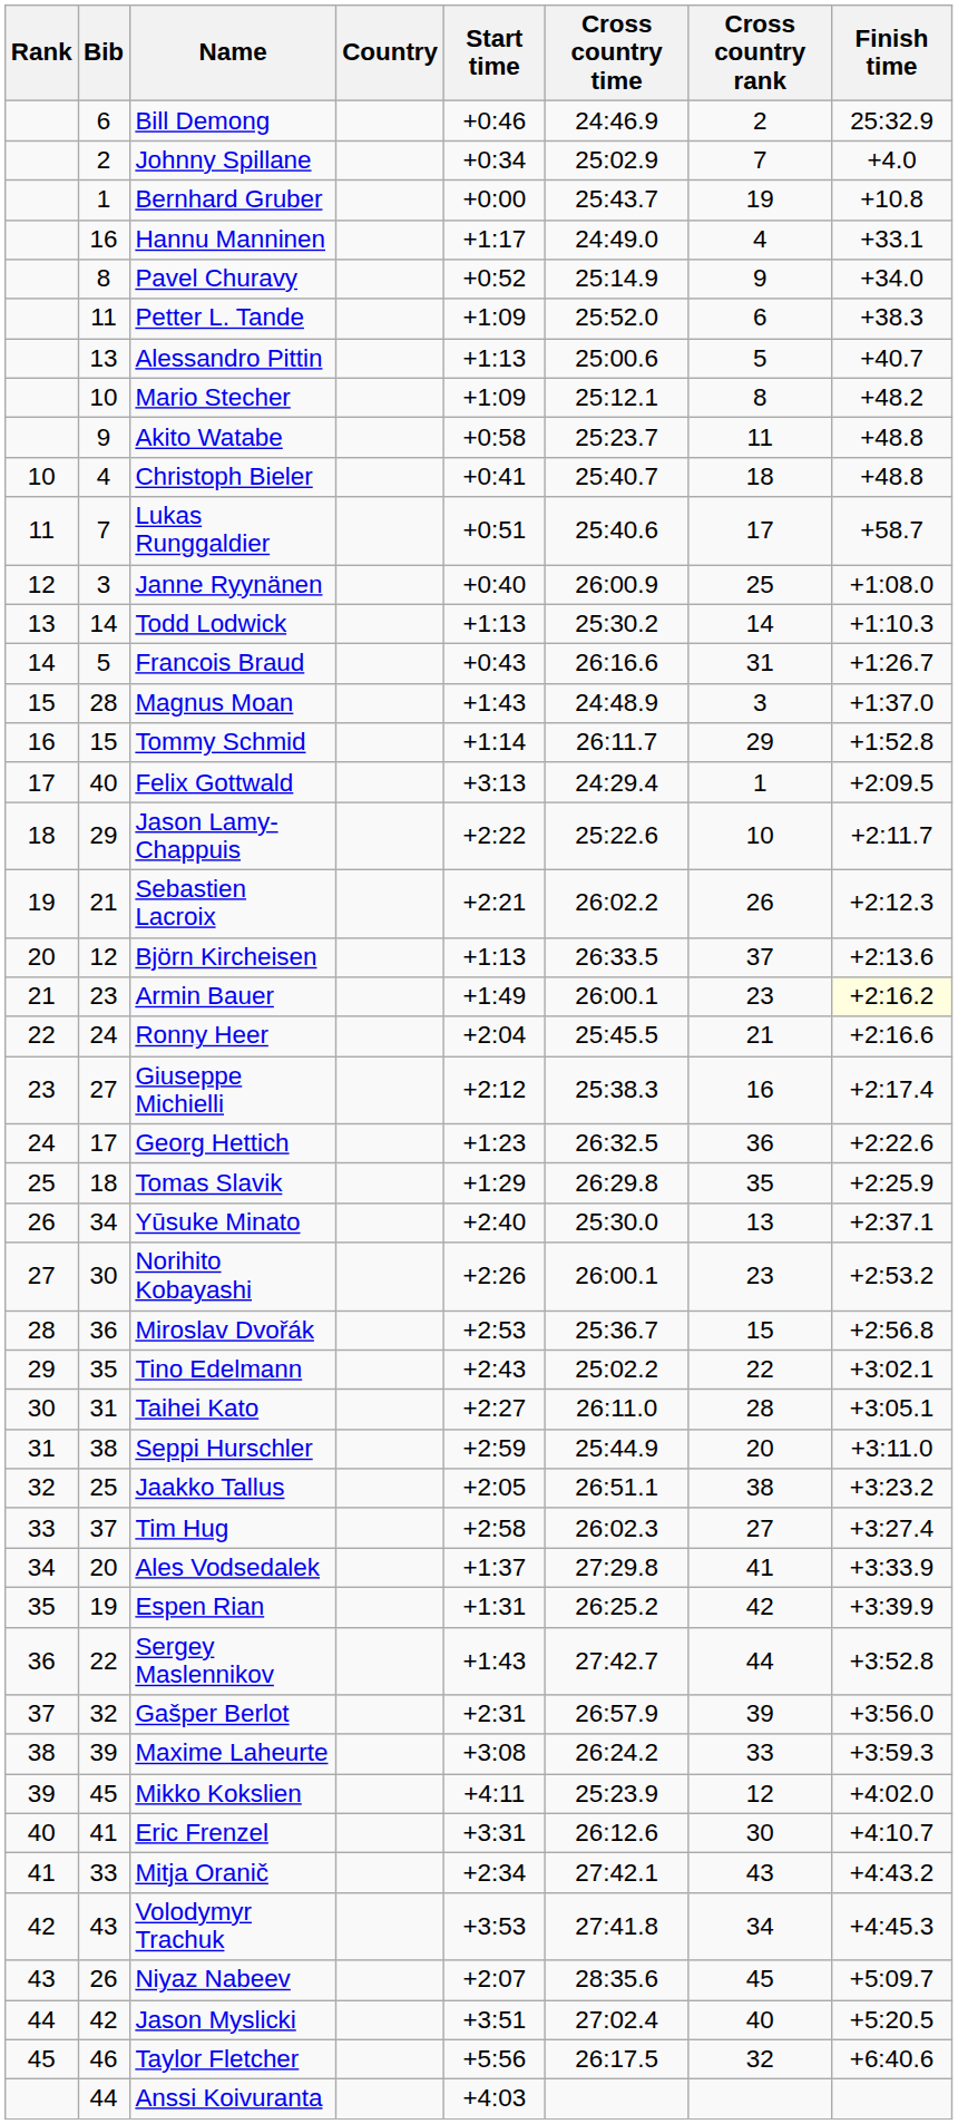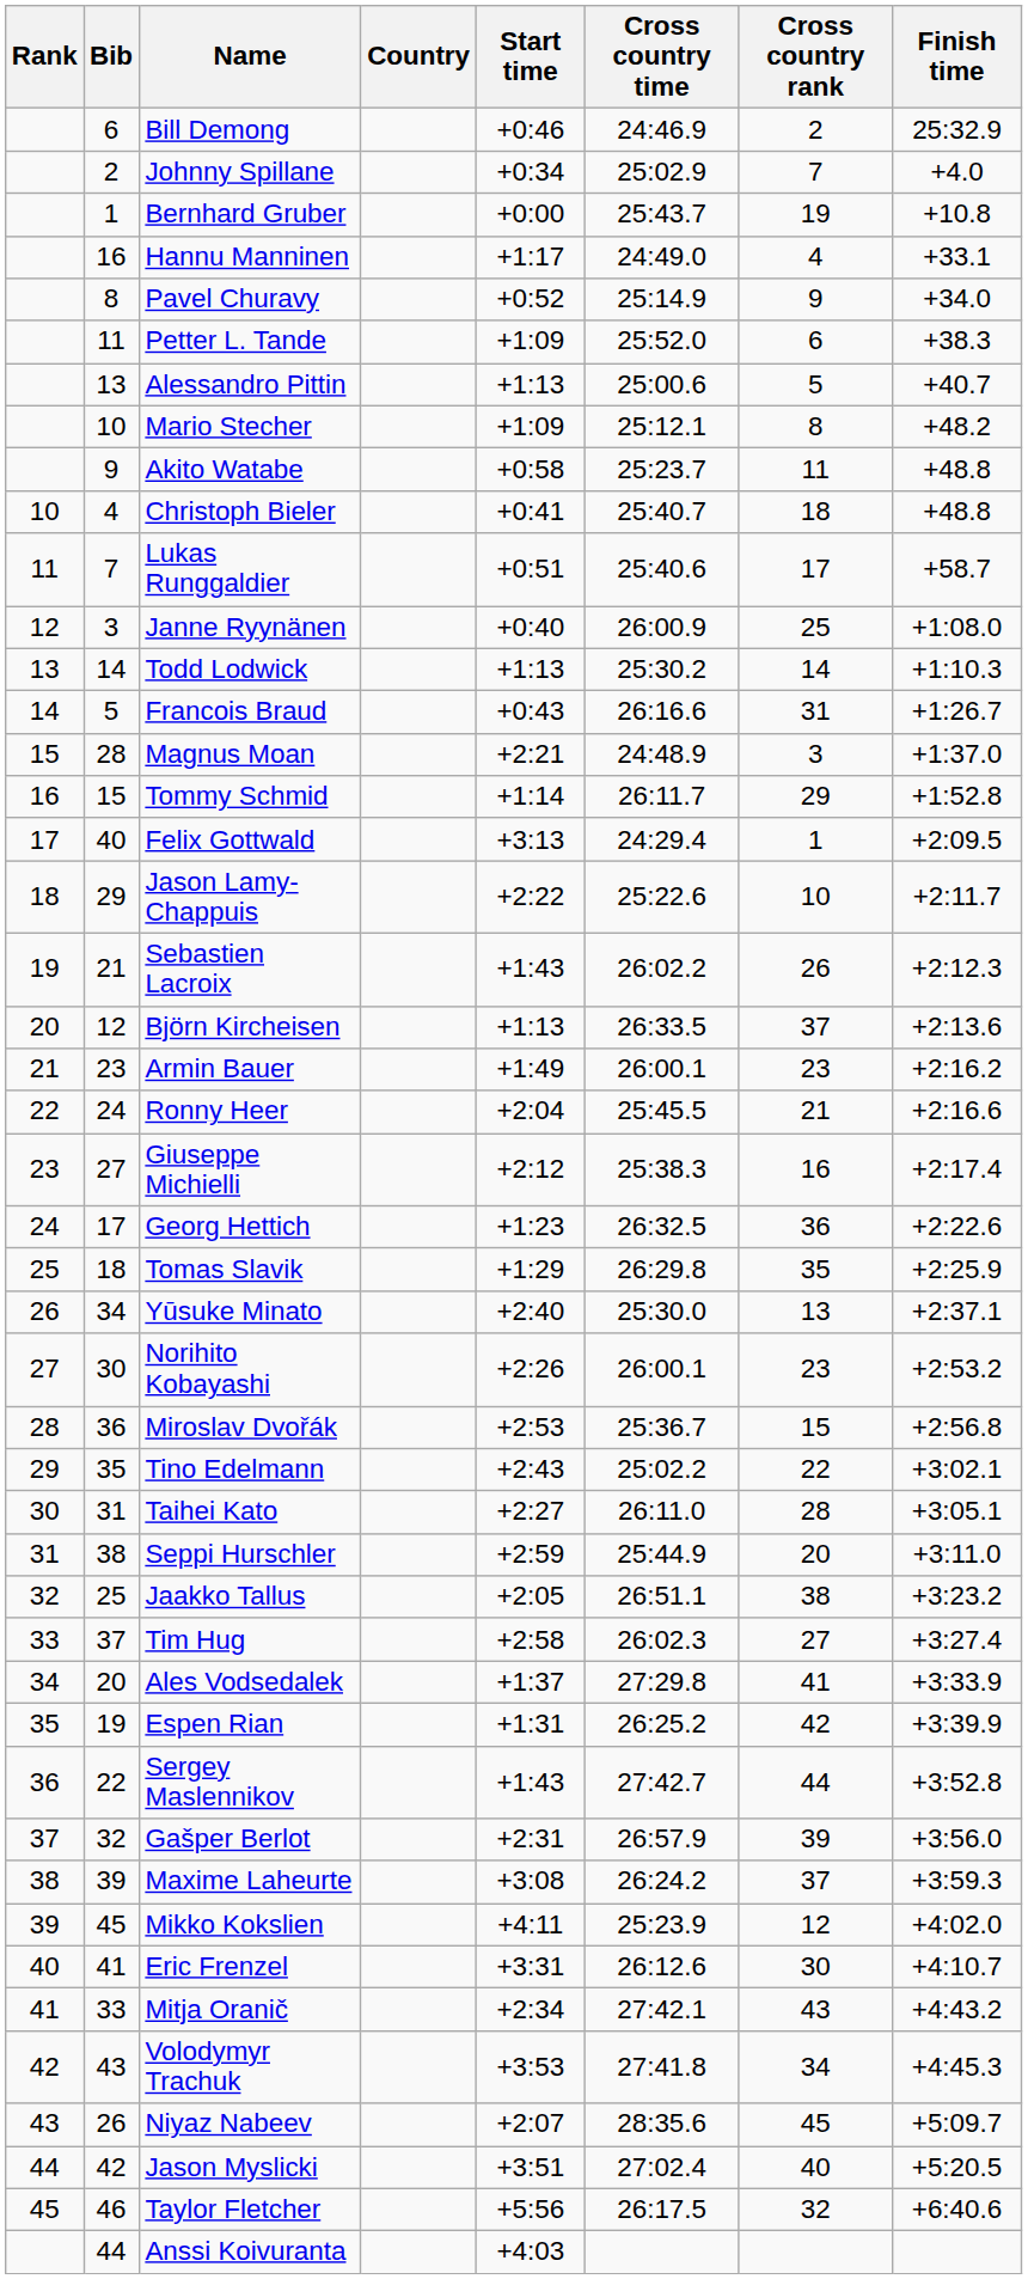 <table class="wikitable sortable" style="text-align:center">
 <tr>
 <th>Rank</th>
 <th>Bib</th>
 <th>Name</th>
 <th>Country</th>
 <th>Start time</th>
 <th>Cross country<br> time</th>
 <th>Cross country <br>rank</th>
 <th>Finish time</th>
 </tr>
 <tr>
 <td></td>
 <td>6</td>
 <td align="left"><a href='#'>Bill Demong</a></td>
 <td align="left"></td>
 <td>+0:46</td>
 <td>24:46.9</td>
 <td>2</td>
 <td>25:32.9</td>
 </tr>
 <tr>
 <td></td>
 <td>2</td>
 <td align="left"><a href='#'>Johnny Spillane</a></td>
 <td align="left"></td>
 <td>+0:34</td>
 <td>25:02.9</td>
 <td>7</td>
 <td>+4.0</td>
 </tr>
 <tr>
 <td></td>
 <td>1</td>
 <td align="left"><a href='#'>Bernhard Gruber</a></td>
 <td align="left"></td>
 <td>+0:00</td>
 <td>25:43.7</td>
 <td>19</td>
 <td>+10.8</td>
 </tr>
 <tr>
 <td></td>
 <td>16</td>
 <td align="left"><a href='#'>Hannu Manninen</a></td>
 <td align="left"></td>
 <td>+1:17</td>
 <td>24:49.0</td>
 <td>4</td>
 <td>+33.1</td>
 </tr>
 <tr>
 <td></td>
 <td>8</td>
 <td align="left"><a href='#'>Pavel Churavy</a></td>
 <td align="left"></td>
 <td>+0:52</td>
 <td>25:14.9</td>
 <td>9</td>
 <td>+34.0</td>
 </tr>
 <tr>
 <td></td>
 <td>11</td>
 <td align="left"><a href='#'>Petter L. Tande</a></td>
 <td align="left"></td>
 <td>+1:09</td>
 <td>25:52.0</td>
 <td>6</td>
 <td>+38.3</td>
 </tr>
 <tr>
 <td></td>
 <td>13</td>
 <td align="left"><a href='#'>Alessandro Pittin</a></td>
 <td align="left"></td>
 <td>+1:13</td>
 <td>25:00.6</td>
 <td>5</td>
 <td>+40.7</td>
 </tr>
 <tr>
 <td></td>
 <td>10</td>
 <td align="left"><a href='#'>Mario Stecher</a></td>
 <td align="left"></td>
 <td>+1:09</td>
 <td>25:12.1</td>
 <td>8</td>
 <td>+48.2</td>
 </tr>
 <tr>
 <td></td>
 <td>9</td>
 <td align="left"><a href='#'>Akito Watabe</a></td>
 <td align="left"></td>
 <td>+0:58</td>
 <td>25:23.7</td>
 <td>11</td>
 <td>+48.8</td>
 </tr>
 <tr>
 <td>10</td>
 <td>4</td>
 <td align="left"><a href='#'>Christoph Bieler</a></td>
 <td align="left"></td>
 <td>+0:41</td>
 <td>25:40.7</td>
 <td>18</td>
 <td>+48.8</td>
 </tr>
 <tr>
 <td>11</td>
 <td>7</td>
 <td align="left"><a href='#'>Lukas Runggaldier</a></td>
 <td align="left"></td>
 <td>+0:51</td>
 <td>25:40.6</td>
 <td>17</td>
 <td>+58.7</td>
 </tr>
 <tr>
 <td>12</td>
 <td>3</td>
 <td align="left"><a href='#'>Janne Ryynänen</a></td>
 <td align="left"></td>
 <td>+0:40</td>
 <td>26:00.9</td>
 <td>25</td>
 <td>+1:08.0</td>
 </tr>
 <tr>
 <td>13</td>
 <td>14</td>
 <td align="left"><a href='#'>Todd Lodwick</a></td>
 <td align="left"></td>
 <td>+1:13</td>
 <td>25:30.2</td>
 <td>14</td>
 <td>+1:10.3</td>
 </tr>
 <tr>
 <td>14</td>
 <td>5</td>
 <td align="left"><a href='#'>Francois Braud</a></td>
 <td align="left"></td>
 <td>+0:43</td>
 <td>26:16.6</td>
 <td>31</td>
 <td>+1:26.7</td>
 </tr>
 <tr>
 <td>15</td>
 <td>28</td>
 <td align="left"><a href='#'>Magnus Moan</a></td>
 <td align="left"></td>
-<td>+1:43</td>
+<td>+2:21</td>
 <td>24:48.9</td>
 <td>3</td>
 <td>+1:37.0</td>
 </tr>
 <tr>
 <td>16</td>
 <td>15</td>
 <td align="left"><a href='#'>Tommy Schmid</a></td>
 <td align="left"></td>
 <td>+1:14</td>
 <td>26:11.7</td>
 <td>29</td>
 <td>+1:52.8</td>
 </tr>
 <tr>
 <td>17</td>
 <td>40</td>
 <td align="left"><a href='#'>Felix Gottwald</a></td>
 <td align="left"></td>
 <td>+3:13</td>
 <td>24:29.4</td>
 <td>1</td>
 <td>+2:09.5</td>
 </tr>
 <tr>
 <td>18</td>
 <td>29</td>
 <td align="left"><a href='#'>Jason Lamy-Chappuis</a></td>
 <td align="left"></td>
 <td>+2:22</td>
 <td>25:22.6</td>
 <td>10</td>
 <td>+2:11.7</td>
 </tr>
 <tr>
 <td>19</td>
 <td>21</td>
 <td align="left"><a href='#'>Sebastien Lacroix</a></td>
 <td align="left"></td>
-<td>+2:21</td>
+<td>+1:43</td>
 <td>26:02.2</td>
 <td>26</td>
 <td>+2:12.3</td>
 </tr>
 <tr>
 <td>20</td>
 <td>12</td>
 <td align="left"><a href='#'>Björn Kircheisen</a></td>
 <td align="left"></td>
 <td>+1:13</td>
 <td>26:33.5</td>
 <td>37</td>
 <td>+2:13.6</td>
 </tr>
 <tr>
 <td>21</td>
 <td>23</td>
 <td align="left"><a href='#'>Armin Bauer</a></td>
 <td align="left"></td>
 <td>+1:49</td>
 <td>26:00.1</td>
 <td>23</td>
-<td style="background: lightyellow;">+2:16.2</td>
+<td>+2:16.2</td>
 </tr>
 <tr>
 <td>22</td>
 <td>24</td>
 <td align="left"><a href='#'>Ronny Heer</a></td>
 <td align="left"></td>
 <td>+2:04</td>
 <td>25:45.5</td>
 <td>21</td>
 <td>+2:16.6</td>
 </tr>
 <tr>
 <td>23</td>
 <td>27</td>
 <td align="left"><a href='#'>Giuseppe Michielli</a></td>
 <td align="left"></td>
 <td>+2:12</td>
 <td>25:38.3</td>
 <td>16</td>
 <td>+2:17.4</td>
 </tr>
 <tr>
 <td>24</td>
 <td>17</td>
 <td align="left"><a href='#'>Georg Hettich</a></td>
 <td align="left"></td>
 <td>+1:23</td>
 <td>26:32.5</td>
 <td>36</td>
 <td>+2:22.6</td>
 </tr>
 <tr>
 <td>25</td>
 <td>18</td>
 <td align="left"><a href='#'>Tomas Slavik</a></td>
 <td align="left"></td>
 <td>+1:29</td>
 <td>26:29.8</td>
 <td>35</td>
 <td>+2:25.9</td>
 </tr>
 <tr>
 <td>26</td>
 <td>34</td>
 <td align="left"><a href='#'>Yūsuke Minato</a></td>
 <td align="left"></td>
 <td>+2:40</td>
 <td>25:30.0</td>
 <td>13</td>
 <td>+2:37.1</td>
 </tr>
 <tr>
 <td>27</td>
 <td>30</td>
 <td align="left"><a href='#'>Norihito Kobayashi</a></td>
 <td align="left"></td>
 <td>+2:26</td>
 <td>26:00.1</td>
 <td>23</td>
 <td>+2:53.2</td>
 </tr>
 <tr>
 <td>28</td>
 <td>36</td>
 <td align="left"><a href='#'>Miroslav Dvořák</a></td>
 <td align="left"></td>
 <td>+2:53</td>
 <td>25:36.7</td>
 <td>15</td>
 <td>+2:56.8</td>
 </tr>
 <tr>
 <td>29</td>
 <td>35</td>
 <td align="left"><a href='#'>Tino Edelmann</a></td>
 <td align="left"></td>
 <td>+2:43</td>
 <td>25:02.2</td>
 <td>22</td>
 <td>+3:02.1</td>
 </tr>
 <tr>
 <td>30</td>
 <td>31</td>
 <td align="left"><a href='#'>Taihei Kato</a></td>
 <td align="left"></td>
 <td>+2:27</td>
 <td>26:11.0</td>
 <td>28</td>
 <td>+3:05.1</td>
 </tr>
 <tr>
 <td>31</td>
 <td>38</td>
 <td align="left"><a href='#'>Seppi Hurschler</a></td>
 <td align="left"></td>
 <td>+2:59</td>
 <td>25:44.9</td>
 <td>20</td>
 <td>+3:11.0</td>
 </tr>
 <tr>
 <td>32</td>
 <td>25</td>
 <td align="left"><a href='#'>Jaakko Tallus</a></td>
 <td align="left"></td>
 <td>+2:05</td>
 <td>26:51.1</td>
 <td>38</td>
 <td>+3:23.2</td>
 </tr>
 <tr>
 <td>33</td>
 <td>37</td>
 <td align="left"><a href='#'>Tim Hug</a></td>
 <td align="left"></td>
 <td>+2:58</td>
 <td>26:02.3</td>
 <td>27</td>
 <td>+3:27.4</td>
 </tr>
 <tr>
 <td>34</td>
 <td>20</td>
 <td align="left"><a href='#'>Ales Vodsedalek</a></td>
 <td align="left"></td>
 <td>+1:37</td>
 <td>27:29.8</td>
 <td>41</td>
 <td>+3:33.9</td>
 </tr>
 <tr>
 <td>35</td>
 <td>19</td>
 <td align="left"><a href='#'>Espen Rian</a></td>
 <td align="left"></td>
 <td>+1:31</td>
 <td>26:25.2</td>
 <td>42</td>
 <td>+3:39.9</td>
 </tr>
 <tr>
 <td>36</td>
 <td>22</td>
 <td align="left"><a href='#'>Sergey Maslennikov</a></td>
 <td align="left"></td>
 <td>+1:43</td>
 <td>27:42.7</td>
 <td>44</td>
 <td>+3:52.8</td>
 </tr>
 <tr>
 <td>37</td>
 <td>32</td>
 <td align="left"><a href='#'>Gašper Berlot</a></td>
 <td align="left"></td>
 <td>+2:31</td>
 <td>26:57.9</td>
 <td>39</td>
 <td>+3:56.0</td>
 </tr>
 <tr>
 <td>38</td>
 <td>39</td>
 <td align="left"><a href='#'>Maxime Laheurte</a></td>
 <td align="left"></td>
 <td>+3:08</td>
 <td>26:24.2</td>
-<td>33</td>
+<td>37</td>
 <td>+3:59.3</td>
 </tr>
 <tr>
 <td>39</td>
 <td>45</td>
 <td align="left"><a href='#'>Mikko Kokslien</a></td>
 <td align="left"></td>
 <td>+4:11</td>
 <td>25:23.9</td>
 <td>12</td>
 <td>+4:02.0</td>
 </tr>
 <tr>
 <td>40</td>
 <td>41</td>
 <td align="left"><a href='#'>Eric Frenzel</a></td>
 <td align="left"></td>
 <td>+3:31</td>
 <td>26:12.6</td>
 <td>30</td>
 <td>+4:10.7</td>
 </tr>
 <tr>
 <td>41</td>
 <td>33</td>
 <td align="left"><a href='#'>Mitja Oranič</a></td>
 <td align="left"></td>
 <td>+2:34</td>
 <td>27:42.1</td>
 <td>43</td>
 <td>+4:43.2</td>
 </tr>
 <tr>
 <td>42</td>
 <td>43</td>
 <td align="left"><a href='#'>Volodymyr Trachuk</a></td>
 <td align="left"></td>
 <td>+3:53</td>
 <td>27:41.8</td>
 <td>34</td>
 <td>+4:45.3</td>
 </tr>
 <tr>
 <td>43</td>
 <td>26</td>
 <td align="left"><a href='#'>Niyaz Nabeev</a></td>
 <td align="left"></td>
 <td>+2:07</td>
 <td>28:35.6</td>
 <td>45</td>
 <td>+5:09.7</td>
 </tr>
 <tr>
 <td>44</td>
 <td>42</td>
 <td align="left"><a href='#'>Jason Myslicki</a></td>
 <td align="left"></td>
 <td>+3:51</td>
 <td>27:02.4</td>
 <td>40</td>
 <td>+5:20.5</td>
 </tr>
 <tr>
 <td>45</td>
 <td>46</td>
 <td align="left"><a href='#'>Taylor Fletcher</a></td>
 <td align="left"></td>
 <td>+5:56</td>
 <td>26:17.5</td>
 <td>32</td>
 <td>+6:40.6</td>
 </tr>
 <tr>
 <td></td>
 <td>44</td>
 <td align="left"><a href='#'>Anssi Koivuranta</a></td>
 <td align="left"></td>
 <td>+4:03</td>
 <td></td>
 <td></td>
 <td></td>
 </tr>
 </table>
